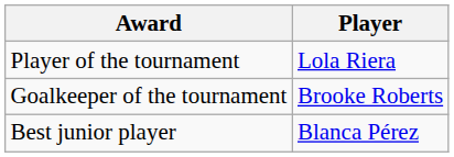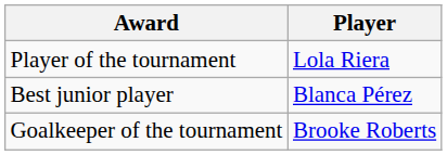 <table class="wikitable">
 <tr>
 <th>Award</th>
 <th>Player</th>
 </tr>
 <tr>
 <td>Player of the tournament</td>
 <td> <a href='#'>Lola Riera</a></td>
 </tr>
 <tr>
+<td>Best junior player</td>
+<td> <a href='#'>Blanca Pérez</a></td>
+</tr>
+<tr>
 <td>Goalkeeper of the tournament</td>
 <td> <a href='#'>Brooke Roberts</a></td>
 </tr>
-<tr>
-<td>Best junior player</td>
-<td> <a href='#'>Blanca Pérez</a></td>
-</tr>
 </table>
